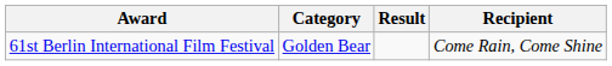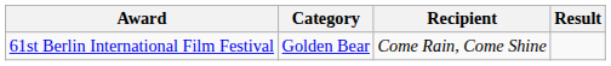 <table class="wikitable">
 <tr>
 <th>Award</th>
 <th>Category</th>
+<th>Recipient</th>
 <th>Result</th>
-<th>Recipient</th>
 </tr>
 <tr>
 <td><a href='#'>61st Berlin International Film Festival</a></td>
 <td><a href='#'>Golden Bear</a></td>
+<td><em>Come Rain, Come Shine</em></td>
 <td></td>
-<td><em>Come Rain, Come Shine</em></td>
 </tr>
 </table>
